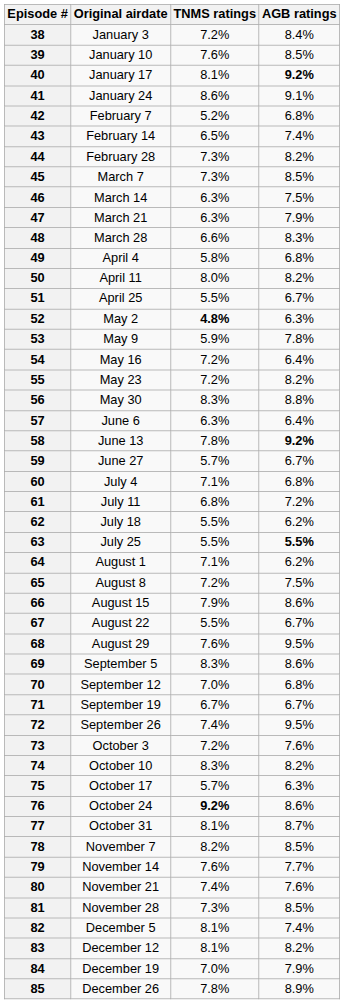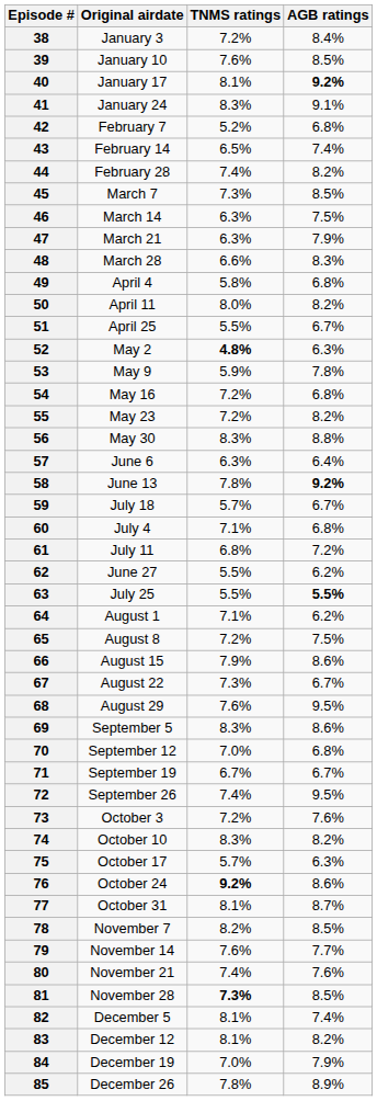 <table class="wikitable" style="text-align:center">
 <tr>
 <th>Episode #</th>
 <th>Original airdate</th>
 <th>TNMS ratings</th>
 <th>AGB ratings</th>
 </tr>
 <tr>
 <th>38</th>
 <td>January 3</td>
 <td>7.2%</td>
 <td>8.4%</td>
 </tr>
 <tr>
 <th>39</th>
 <td>January 10</td>
 <td>7.6%</td>
 <td>8.5%</td>
 </tr>
 <tr>
 <th>40</th>
 <td>January 17</td>
 <td>8.1%</td>
 <td><span><strong>9.2%</strong></span></td>
 </tr>
 <tr>
 <th>41</th>
 <td>January 24</td>
-<td>8.6%</td>
+<td>8.3%</td>
 <td>9.1%</td>
 </tr>
 <tr>
 <th>42</th>
 <td>February 7</td>
 <td>5.2%</td>
 <td>6.8%</td>
 </tr>
 <tr>
 <th>43</th>
 <td>February 14</td>
 <td>6.5%</td>
 <td>7.4%</td>
 </tr>
 <tr>
 <th>44</th>
 <td>February 28</td>
-<td>7.3%</td>
+<td>7.4%</td>
 <td>8.2%</td>
 </tr>
 <tr>
 <th>45</th>
 <td>March 7</td>
 <td>7.3%</td>
 <td>8.5%</td>
 </tr>
 <tr>
 <th>46</th>
 <td>March 14</td>
 <td>6.3%</td>
 <td>7.5%</td>
 </tr>
 <tr>
 <th>47</th>
 <td>March 21</td>
 <td>6.3%</td>
 <td>7.9%</td>
 </tr>
 <tr>
 <th>48</th>
 <td>March 28</td>
 <td>6.6%</td>
 <td>8.3%</td>
 </tr>
 <tr>
 <th>49</th>
 <td>April 4</td>
 <td>5.8%</td>
 <td>6.8%</td>
 </tr>
 <tr>
 <th>50</th>
 <td>April 11</td>
 <td>8.0%</td>
 <td>8.2%</td>
 </tr>
 <tr>
 <th>51</th>
 <td>April 25</td>
 <td>5.5%</td>
 <td>6.7%</td>
 </tr>
 <tr>
 <th>52</th>
 <td>May 2</td>
 <td><span><strong>4.8%</strong></span></td>
 <td>6.3%</td>
 </tr>
 <tr>
 <th>53</th>
 <td>May 9</td>
 <td>5.9%</td>
 <td>7.8%</td>
 </tr>
 <tr>
 <th>54</th>
 <td>May 16</td>
 <td>7.2%</td>
-<td>6.4%</td>
+<td>6.8%</td>
 </tr>
 <tr>
 <th>55</th>
 <td>May 23</td>
 <td>7.2%</td>
 <td>8.2%</td>
 </tr>
 <tr>
 <th>56</th>
 <td>May 30</td>
 <td>8.3%</td>
 <td>8.8%</td>
 </tr>
 <tr>
 <th>57</th>
 <td>June 6</td>
 <td>6.3%</td>
 <td>6.4%</td>
 </tr>
 <tr>
 <th>58</th>
 <td>June 13</td>
 <td>7.8%</td>
 <td><span><strong>9.2%</strong></span></td>
 </tr>
 <tr>
 <th>59</th>
-<td>June 27</td>
+<td>July 18</td>
 <td>5.7%</td>
 <td>6.7%</td>
 </tr>
 <tr>
 <th>60</th>
 <td>July 4</td>
 <td>7.1%</td>
 <td>6.8%</td>
 </tr>
 <tr>
 <th>61</th>
 <td>July 11</td>
 <td>6.8%</td>
 <td>7.2%</td>
 </tr>
 <tr>
 <th>62</th>
-<td>July 18</td>
+<td>June 27</td>
 <td>5.5%</td>
 <td>6.2%</td>
 </tr>
 <tr>
 <th>63</th>
 <td>July 25</td>
 <td>5.5%</td>
 <td><span><strong>5.5%</strong></span></td>
 </tr>
 <tr>
 <th>64</th>
 <td>August 1</td>
 <td>7.1%</td>
 <td>6.2%</td>
 </tr>
 <tr>
 <th>65</th>
 <td>August 8</td>
 <td>7.2%</td>
 <td>7.5%</td>
 </tr>
 <tr>
 <th>66</th>
 <td>August 15</td>
 <td>7.9%</td>
 <td>8.6%</td>
 </tr>
 <tr>
 <th>67</th>
 <td>August 22</td>
-<td>5.5%</td>
+<td>7.3%</td>
 <td>6.7%</td>
 </tr>
 <tr>
 <th>68</th>
 <td>August 29</td>
 <td>7.6%</td>
 <td>9.5%</td>
 </tr>
 <tr>
 <th>69</th>
 <td>September 5</td>
 <td>8.3%</td>
 <td>8.6%</td>
 </tr>
 <tr>
 <th>70</th>
 <td>September 12</td>
 <td>7.0%</td>
 <td>6.8%</td>
 </tr>
 <tr>
 <th>71</th>
 <td>September 19</td>
 <td>6.7%</td>
 <td>6.7%</td>
 </tr>
 <tr>
 <th>72</th>
 <td>September 26</td>
 <td>7.4%</td>
 <td>9.5%</td>
 </tr>
 <tr>
 <th>73</th>
 <td>October 3</td>
 <td>7.2%</td>
 <td>7.6%</td>
 </tr>
 <tr>
 <th>74</th>
 <td>October 10</td>
 <td>8.3%</td>
 <td>8.2%</td>
 </tr>
 <tr>
 <th>75</th>
 <td>October 17</td>
 <td>5.7%</td>
 <td>6.3%</td>
 </tr>
 <tr>
 <th>76</th>
 <td>October 24</td>
 <td><span><strong>9.2%</strong></span></td>
 <td>8.6%</td>
 </tr>
 <tr>
 <th>77</th>
 <td>October 31</td>
 <td>8.1%</td>
 <td>8.7%</td>
 </tr>
 <tr>
 <th>78</th>
 <td>November 7</td>
 <td>8.2%</td>
 <td>8.5%</td>
 </tr>
 <tr>
 <th>79</th>
 <td>November 14</td>
 <td>7.6%</td>
 <td>7.7%</td>
 </tr>
 <tr>
 <th>80</th>
 <td>November 21</td>
 <td>7.4%</td>
 <td>7.6%</td>
 </tr>
 <tr>
 <th>81</th>
 <td>November 28</td>
-<td>7.3%</td>
+<td><strong>7.3%</strong></td>
 <td>8.5%</td>
 </tr>
 <tr>
 <th>82</th>
 <td>December 5</td>
 <td>8.1%</td>
 <td>7.4%</td>
 </tr>
 <tr>
 <th>83</th>
 <td>December 12</td>
 <td>8.1%</td>
 <td>8.2%</td>
 </tr>
 <tr>
 <th>84</th>
 <td>December 19</td>
 <td>7.0%</td>
 <td>7.9%</td>
 </tr>
 <tr>
 <th>85</th>
 <td>December 26</td>
 <td>7.8%</td>
 <td>8.9%</td>
 </tr>
 </table>
